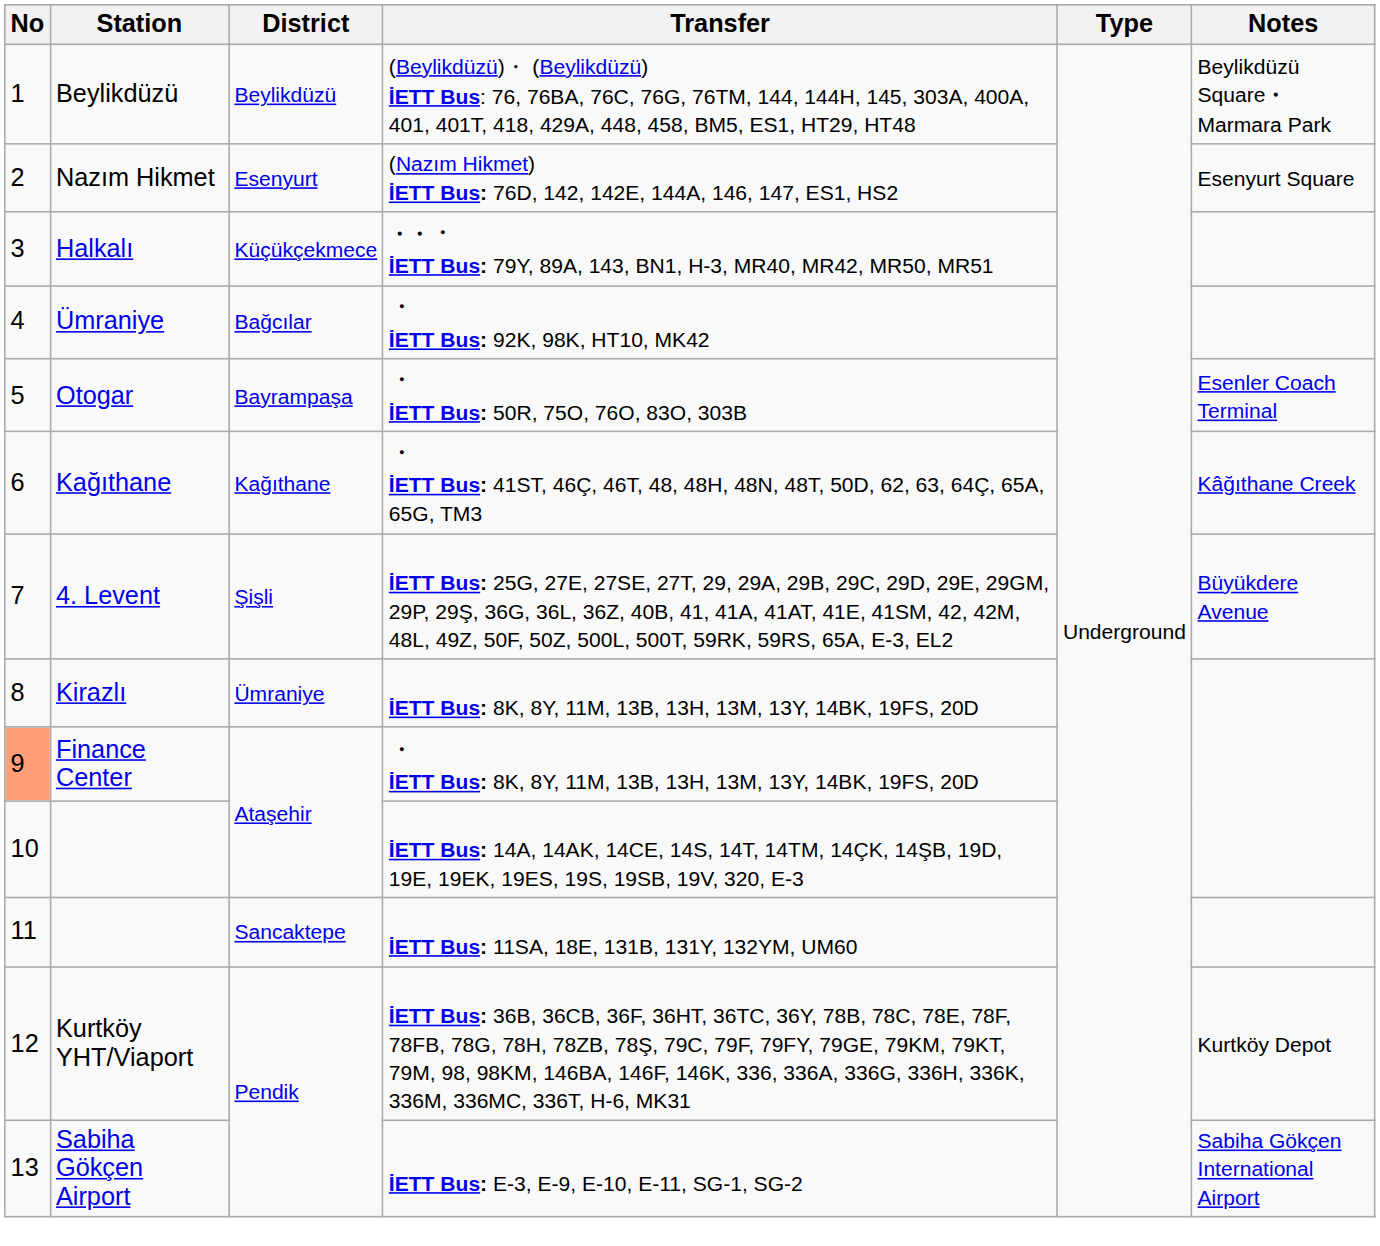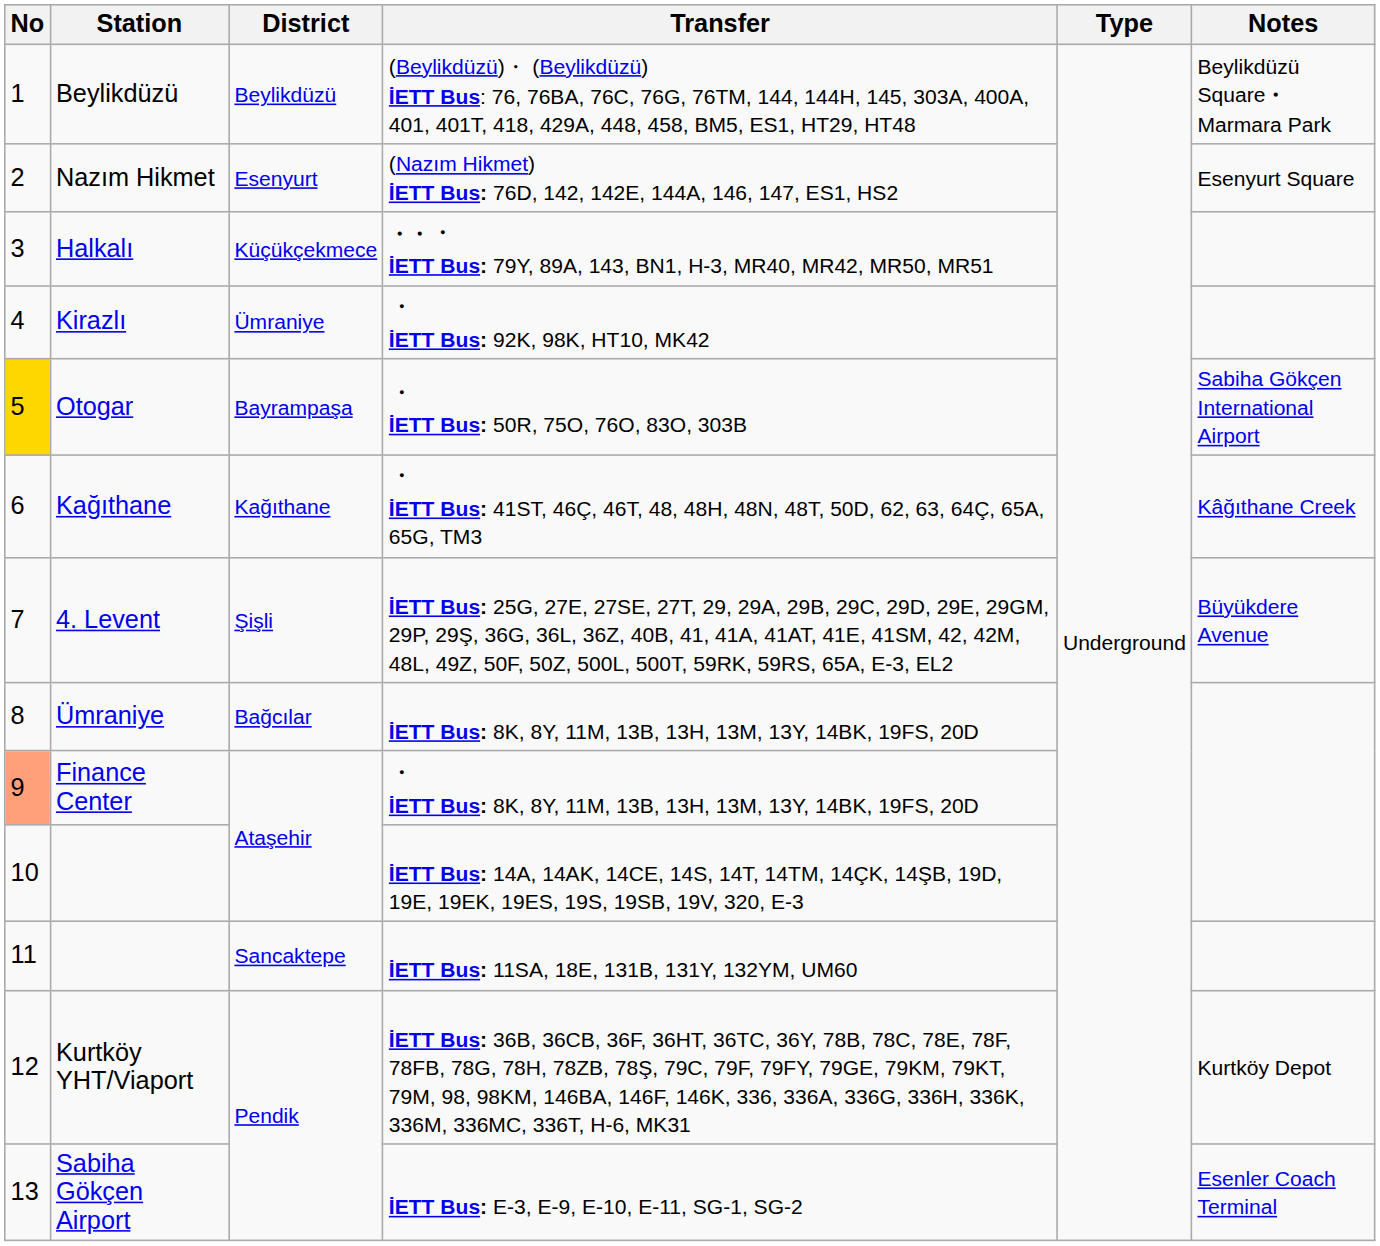 <table class="wikitable">
 <tr>
 <th>No</th>
 <th>Station</th>
 <th>District</th>
 <th>Transfer</th>
 <th>Type</th>
 <th>Notes</th>
 </tr>
 <tr>
 <td>1</td>
 <td>Beylikdüzü</td>
 <td><small><a href='#'>Beylikdüzü</a></small></td>
 <td> <small>(<a href='#'>Beylikdüzü</a>)・</small> <small>(<a href='#'>Beylikdüzü</a>)</small><br><small><strong><a href='#'>İETT Bus</a></strong>: 76, 76BA, 76C, 76G, 76TM, 144, 144H, 145, 303A, 400A, 401, 401T, 418, 429A, 448, 458, BM5, ES1, HT29, HT48</small></td>
 <td rowspan="13"><small>Underground</small></td>
 <td><small>Beylikdüzü Square<strong>・</strong>Marmara Park</small></td>
 </tr>
 <tr>
 <td>2</td>
 <td>Nazım Hikmet</td>
 <td><small><a href='#'>Esenyurt</a></small></td>
 <td> <small>(<a href='#'>Nazım Hikmet</a>)</small><br><small><strong><a href='#'>İETT Bus</a>:</strong> 76D, 142, 142E, 144A, 146, 147, ES1, HS2</small></td>
 <td><small>Esenyurt Square</small></td>
 </tr>
 <tr>
 <td>3</td>
 <td><a href='#'>Halkalı</a></td>
 <td><small><a href='#'>Küçükçekmece</a></small></td>
 <td><small><strong>・・</strong></small>・<br><small><strong><a href='#'>İETT Bus</a>:</strong> 79Y, 89A, 143, BN1, H-3, MR40, MR42, MR50, MR51</small></td>
 <td></td>
 </tr>
 <tr>
 <td>4</td>
-<td><a href='#'>Ümraniye</a></td>
-<td><small><a href='#'>Bağcılar</a></small></td>
+<td><a href='#'>Kirazlı</a></td>
+<td><small><a href='#'>Ümraniye</a></small></td>
 <td>・<br><small><strong><a href='#'>İETT Bus</a>:</strong> 92K, 98K, HT10, MK42</small></td>
 <td></td>
 </tr>
 <tr>
-<td>5</td>
+<td style="background: gold;">5</td>
 <td><a href='#'>Otogar</a></td>
 <td><small><a href='#'>Bayrampaşa</a></small></td>
 <td>・<br><small><strong><a href='#'>İETT Bus</a>:</strong> 50R, 75O, 76O, 83O, 303B</small></td>
-<td><small><a href='#'>Esenler Coach Terminal</a></small></td>
+<td><small><a href='#'>Sabiha Gökçen International Airport</a></small></td>
 </tr>
 <tr>
 <td>6</td>
 <td><a href='#'>Kağıthane</a></td>
 <td><small><a href='#'>Kağıthane</a></small></td>
 <td>・<br><small><strong><a href='#'>İETT Bus</a>:</strong> 41ST, 46Ç, 46T, 48, 48H, 48N, 48T, 50D, 62, 63, 64Ç, 65A, 65G, TM3</small></td>
 <td><small><a href='#'>Kâğıthane Creek</a></small></td>
 </tr>
 <tr>
 <td>7</td>
 <td><a href='#'>4. Levent</a></td>
 <td><small><a href='#'>Şişli</a></small></td>
 <td><br><small><strong><a href='#'>İETT Bus</a>:</strong> 25G, 27E, 27SE, 27T, 29, 29A, 29B, 29C, 29D, 29E, 29GM, 29P, 29Ş, 36G, 36L, 36Z, 40B, 41, 41A, 41AT, 41E, 41SM, 42, 42M, 48L, 49Z, 50F, 50Z, 500L, 500T, 59RK, 59RS, 65A, E-3, EL2</small></td>
 <td><small><a href='#'>Büyükdere Avenue</a></small></td>
 </tr>
 <tr>
 <td>8</td>
-<td><a href='#'>Kirazlı</a></td>
-<td><small><a href='#'>Ümraniye</a></small></td>
+<td><a href='#'>Ümraniye</a></td>
+<td><small><a href='#'>Bağcılar</a></small></td>
 <td><br><small><strong><a href='#'>İETT Bus</a>:</strong> 8K, 8Y, 11M, 13B, 13H, 13M, 13Y, 14BK, 19FS, 20D</small></td>
 </tr>
 <tr>
 <td style="background: lightsalmon;">9</td>
 <td><a href='#'>Finance Center</a></td>
 <td rowspan="2"><small><a href='#'>Ataşehir</a></small></td>
 <td>・<br><small><strong><a href='#'>İETT Bus</a>:</strong> 8K, 8Y, 11M, 13B, 13H, 13M, 13Y, 14BK, 19FS, 20D</small></td>
 </tr>
 <tr>
 <td>10</td>
 <td></td>
 <td><br><small><strong><a href='#'>İETT Bus</a>:</strong> 14A, 14AK, 14CE, 14S, 14T, 14TM, 14ÇK, 14ŞB, 19D, 19E, 19EK, 19ES, 19S, 19SB, 19V, 320, E-3</small></td>
 </tr>
 <tr>
 <td>11</td>
 <td></td>
 <td><small><a href='#'>Sancaktepe</a></small></td>
 <td><br><small><strong><a href='#'>İETT Bus</a>:</strong> 11SA, 18E, 131B, 131Y, 132YM, UM60</small></td>
 <td></td>
 </tr>
 <tr>
 <td>12</td>
 <td>Kurtköy YHT/Viaport</td>
 <td rowspan="2"><small><a href='#'>Pendik</a></small></td>
 <td><br><small><strong><a href='#'>İETT Bus</a>:</strong> 36B, 36CB, 36F, 36HT, 36TC, 36Y, 78B, 78C, 78E, 78F, 78FB, 78G, 78H, 78ZB, 78Ş, 79C, 79F, 79FY, 79GE, 79KM, 79KT, 79M, 98, 98KM, 146BA, 146F, 146K, 336, 336A, 336G, 336H, 336K, 336M, 336MC, 336T, H-6, MK31</small></td>
 <td><small>Kurtköy Depot</small></td>
 </tr>
 <tr>
 <td>13</td>
 <td><a href='#'>Sabiha Gökçen Airport</a></td>
 <td><br><small><strong><a href='#'>İETT Bus</a>:</strong> E-3, E-9, E-10, E-11, SG-1, SG-2</small></td>
-<td><small><a href='#'>Sabiha Gökçen International Airport</a></small></td>
+<td><small><a href='#'>Esenler Coach Terminal</a></small></td>
 </tr>
 </table>
